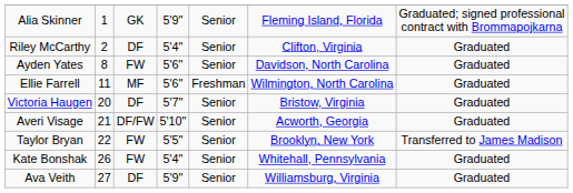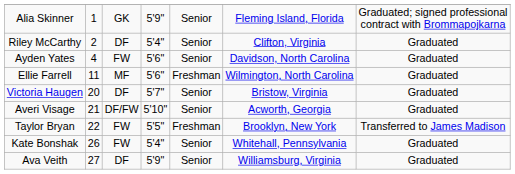 <table class="wikitable sortable" style="text-align:center;" border="1">
 <tr align=center>
 </tr>
 <tr>
 <td>Alia Skinner</td>
 <td>1</td>
 <td>GK</td>
 <td>5'9"</td>
 <td>Senior</td>
 <td><a href='#'>Fleming Island, Florida</a></td>
 <td>Graduated; signed professional<br>contract with <a href='#'>Brommapojkarna</a></td>
 </tr>
 <tr>
 <td>Riley McCarthy</td>
 <td>2</td>
 <td>DF</td>
 <td>5'4"</td>
 <td>Senior</td>
 <td><a href='#'>Clifton, Virginia</a></td>
 <td>Graduated</td>
 </tr>
 <tr>
 <td>Ayden Yates</td>
-<td>8</td>
+<td>4</td>
 <td>FW</td>
 <td>5'6"</td>
 <td>Senior</td>
 <td><a href='#'>Davidson, North Carolina</a></td>
 <td>Graduated</td>
 </tr>
 <tr>
 <td>Ellie Farrell</td>
 <td>11</td>
 <td>MF</td>
 <td>5'6"</td>
 <td>Freshman</td>
 <td><a href='#'>Wilmington, North Carolina</a></td>
 <td>Graduated</td>
 </tr>
 <tr>
 <td><a href='#'>Victoria Haugen</a></td>
 <td>20</td>
 <td>DF</td>
 <td>5'7"</td>
 <td>Senior</td>
 <td><a href='#'>Bristow, Virginia</a></td>
 <td>Graduated</td>
 </tr>
 <tr>
 <td>Averi Visage</td>
 <td>21</td>
 <td>DF/FW</td>
 <td>5'10"</td>
 <td>Senior</td>
 <td><a href='#'>Acworth, Georgia</a></td>
 <td>Graduated</td>
 </tr>
 <tr>
 <td>Taylor Bryan</td>
 <td>22</td>
 <td>FW</td>
 <td>5'5"</td>
-<td>Senior</td>
+<td>Freshman</td>
 <td><a href='#'>Brooklyn, New York</a></td>
 <td>Transferred to <a href='#'>James Madison</a></td>
 </tr>
 <tr>
 <td>Kate Bonshak</td>
 <td>26</td>
 <td>FW</td>
 <td>5'4"</td>
 <td>Senior</td>
 <td><a href='#'>Whitehall, Pennsylvania</a></td>
 <td>Graduated</td>
 </tr>
 <tr>
 <td>Ava Veith</td>
 <td>27</td>
 <td>DF</td>
 <td>5'9"</td>
 <td>Senior</td>
 <td><a href='#'>Williamsburg, Virginia</a></td>
 <td>Graduated</td>
 </tr>
 </table>
